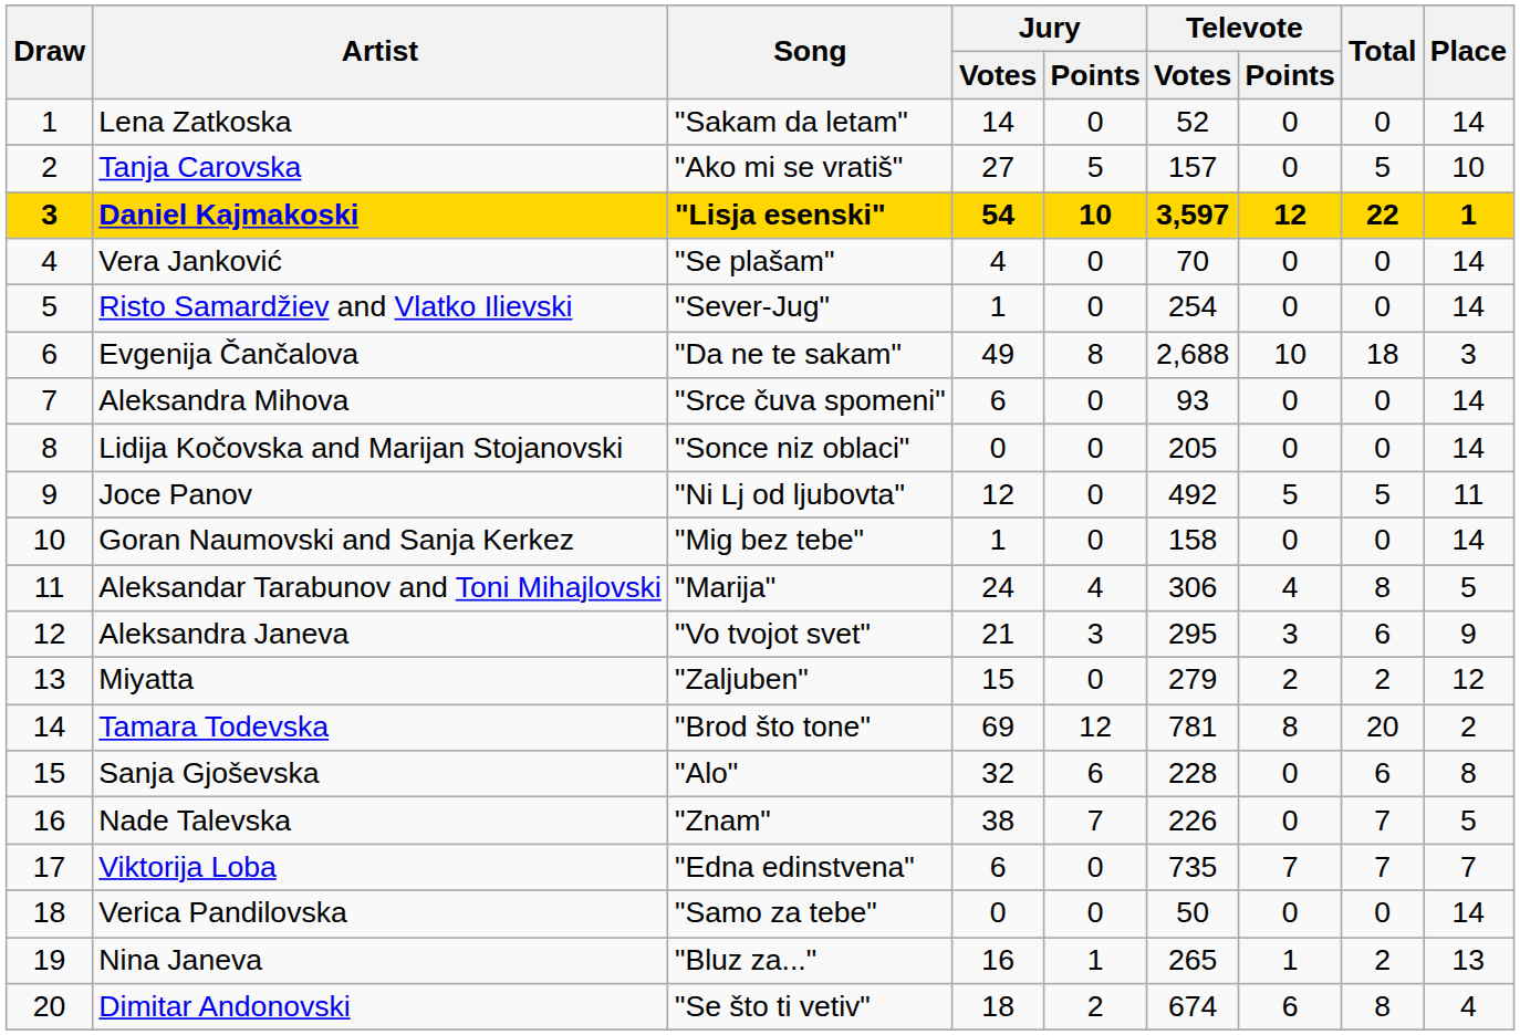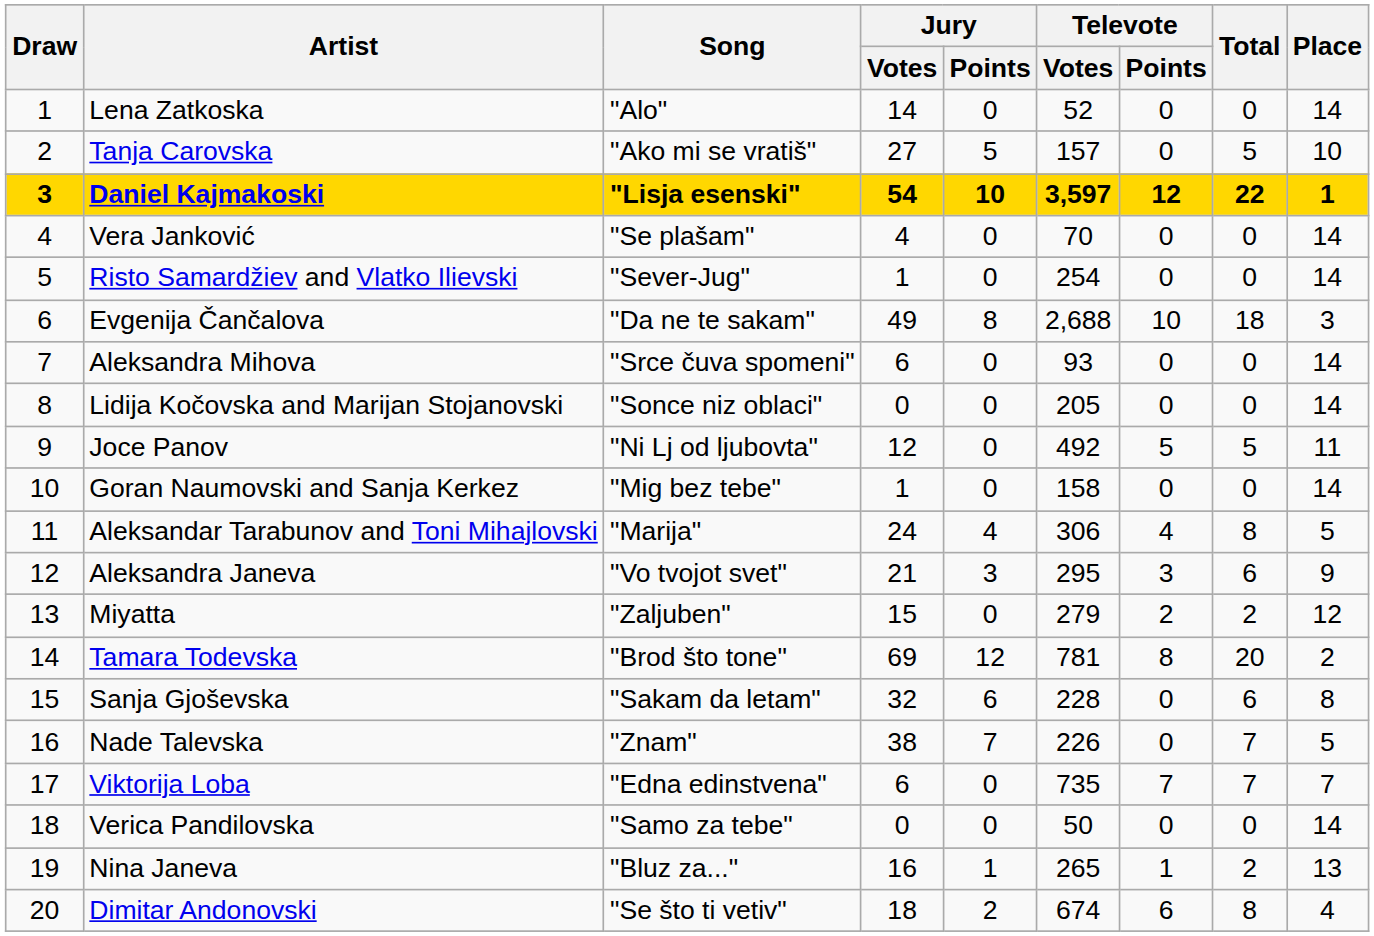 <table class="sortable wikitable" style="margin: 1em auto 1em auto; text-align:center">
 <tr>
 <th rowspan="2">Draw</th>
 <th rowspan="2">Artist</th>
 <th rowspan="2">Song</th>
 <th colspan="2">Jury</th>
 <th colspan="2">Televote</th>
 <th rowspan="2">Total</th>
 <th rowspan="2">Place</th>
 </tr>
 <tr>
 <th>Votes</th>
 <th>Points</th>
 <th>Votes</th>
 <th>Points</th>
 </tr>
 <tr>
 <td>1</td>
 <td align="left">Lena Zatkoska</td>
-<td align="left">"Sakam da letam"</td>
+<td align="left">"Alo"</td>
 <td>14</td>
 <td>0</td>
 <td>52</td>
 <td>0</td>
 <td>0</td>
 <td>14</td>
 </tr>
 <tr>
 <td>2</td>
 <td align="left"><a href='#'>Tanja Carovska</a></td>
 <td align="left">"Ako mi se vratiš"</td>
 <td>27</td>
 <td>5</td>
 <td>157</td>
 <td>0</td>
 <td>5</td>
 <td>10</td>
 </tr>
 <tr style="font-weight:bold; background:gold;">
 <td>3</td>
 <td align="left"><a href='#'>Daniel Kajmakoski</a></td>
 <td align="left">"Lisja esenski"</td>
 <td>54</td>
 <td>10</td>
 <td>3,597</td>
 <td>12</td>
 <td>22</td>
 <td>1</td>
 </tr>
 <tr>
 <td>4</td>
 <td align="left">Vera Janković</td>
 <td align="left">"Se plašam"</td>
 <td>4</td>
 <td>0</td>
 <td>70</td>
 <td>0</td>
 <td>0</td>
 <td>14</td>
 </tr>
 <tr>
 <td>5</td>
 <td align="left"><a href='#'>Risto Samardžiev</a> and <a href='#'>Vlatko Ilievski</a></td>
 <td align="left">"Sever-Jug"</td>
 <td>1</td>
 <td>0</td>
 <td>254</td>
 <td>0</td>
 <td>0</td>
 <td>14</td>
 </tr>
 <tr>
 <td>6</td>
 <td align="left">Evgenija Čančalova</td>
 <td align="left">"Da ne te sakam"</td>
 <td>49</td>
 <td>8</td>
 <td>2,688</td>
 <td>10</td>
 <td>18</td>
 <td>3</td>
 </tr>
 <tr>
 <td>7</td>
 <td align="left">Aleksandra Mihova</td>
 <td align="left">"Srce čuva spomeni"</td>
 <td>6</td>
 <td>0</td>
 <td>93</td>
 <td>0</td>
 <td>0</td>
 <td>14</td>
 </tr>
 <tr>
 <td>8</td>
 <td align="left">Lidija Kočovska and Marijan Stojanovski</td>
 <td align="left">"Sonce niz oblaci"</td>
 <td>0</td>
 <td>0</td>
 <td>205</td>
 <td>0</td>
 <td>0</td>
 <td>14</td>
 </tr>
 <tr>
 <td>9</td>
 <td align="left">Joce Panov</td>
 <td align="left">"Ni Lj od ljubovta"</td>
 <td>12</td>
 <td>0</td>
 <td>492</td>
 <td>5</td>
 <td>5</td>
 <td>11</td>
 </tr>
 <tr>
 <td>10</td>
 <td align="left">Goran Naumovski and Sanja Kerkez</td>
 <td align="left">"Mig bez tebe"</td>
 <td>1</td>
 <td>0</td>
 <td>158</td>
 <td>0</td>
 <td>0</td>
 <td>14</td>
 </tr>
 <tr>
 <td>11</td>
 <td align="left">Aleksandar Tarabunov and <a href='#'>Toni Mihajlovski</a></td>
 <td align="left">"Marija"</td>
 <td>24</td>
 <td>4</td>
 <td>306</td>
 <td>4</td>
 <td>8</td>
 <td>5</td>
 </tr>
 <tr>
 <td>12</td>
 <td align="left">Aleksandra Janeva</td>
 <td align="left">"Vo tvojot svet"</td>
 <td>21</td>
 <td>3</td>
 <td>295</td>
 <td>3</td>
 <td>6</td>
 <td>9</td>
 </tr>
 <tr>
 <td>13</td>
 <td align="left">Miyatta</td>
 <td align="left">"Zaljuben"</td>
 <td>15</td>
 <td>0</td>
 <td>279</td>
 <td>2</td>
 <td>2</td>
 <td>12</td>
 </tr>
 <tr>
 <td>14</td>
 <td align="left"><a href='#'>Tamara Todevska</a></td>
 <td align="left">"Brod što tone"</td>
 <td>69</td>
 <td>12</td>
 <td>781</td>
 <td>8</td>
 <td>20</td>
 <td>2</td>
 </tr>
 <tr>
 <td>15</td>
 <td align="left">Sanja Gjoševska</td>
-<td align="left">"Alo"</td>
+<td align="left">"Sakam da letam"</td>
 <td>32</td>
 <td>6</td>
 <td>228</td>
 <td>0</td>
 <td>6</td>
 <td>8</td>
 </tr>
 <tr>
 <td>16</td>
 <td align="left">Nade Talevska</td>
 <td align="left">"Znam"</td>
 <td>38</td>
 <td>7</td>
 <td>226</td>
 <td>0</td>
 <td>7</td>
 <td>5</td>
 </tr>
 <tr>
 <td>17</td>
 <td align="left"><a href='#'>Viktorija Loba</a></td>
 <td align="left">"Edna edinstvena"</td>
 <td>6</td>
 <td>0</td>
 <td>735</td>
 <td>7</td>
 <td>7</td>
 <td>7</td>
 </tr>
 <tr>
 <td>18</td>
 <td align="left">Verica Pandilovska</td>
 <td align="left">"Samo za tebe"</td>
 <td>0</td>
 <td>0</td>
 <td>50</td>
 <td>0</td>
 <td>0</td>
 <td>14</td>
 </tr>
 <tr>
 <td>19</td>
 <td align="left">Nina Janeva</td>
 <td align="left">"Bluz za..."</td>
 <td>16</td>
 <td>1</td>
 <td>265</td>
 <td>1</td>
 <td>2</td>
 <td>13</td>
 </tr>
 <tr>
 <td>20</td>
 <td align="left"><a href='#'>Dimitar Andonovski</a></td>
 <td align="left">"Se što ti vetiv"</td>
 <td>18</td>
 <td>2</td>
 <td>674</td>
 <td>6</td>
 <td>8</td>
 <td>4</td>
 </tr>
 </table>
